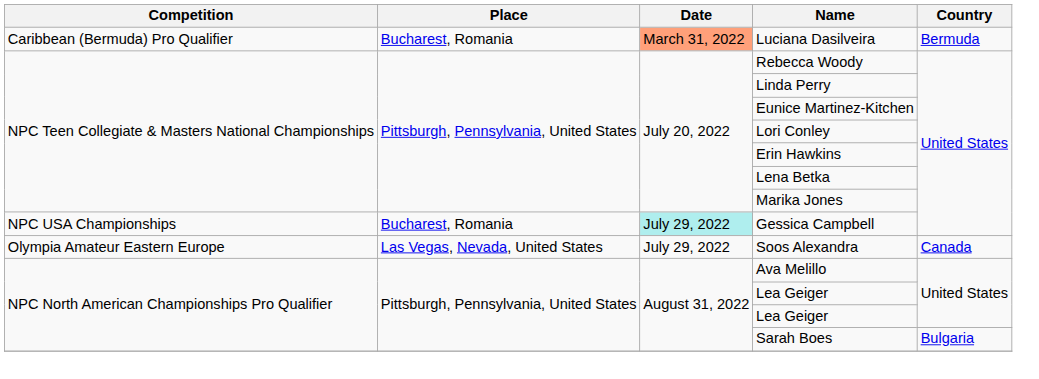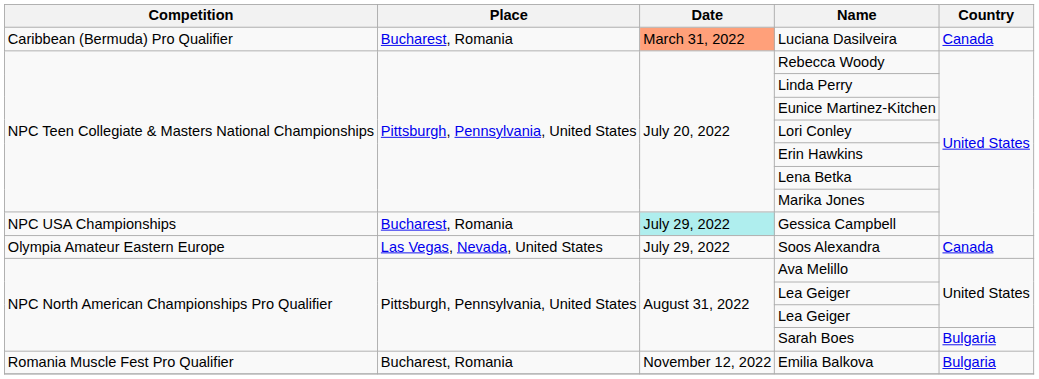 <table class="wikitable centered">
 <tr>
 <th>Competition</th>
 <th>Place</th>
 <th>Date</th>
 <th>Name</th>
 <th>Country</th>
 </tr>
 <tr>
 <td>Caribbean (Bermuda) Pro Qualifier</td>
 <td> <a href='#'>Bucharest</a>, Romania</td>
 <td style="background: lightsalmon;">March 31, 2022</td>
 <td>Luciana Dasilveira</td>
-<td> <a href='#'>Bermuda</a></td>
+<td> <a href='#'>Canada</a></td>
 </tr>
 <tr>
 <td rowspan=7 colspan=1>NPC Teen Collegiate & Masters National Championships</td>
 <td rowspan=7 colspan=1> <a href='#'>Pittsburgh</a>, <a href='#'>Pennsylvania</a>, United States</td>
 <td rowspan=7 colspan=1>July 20, 2022</td>
 <td>Rebecca Woody</td>
 <td rowspan=8 colspan=1> <a href='#'>United States</a></td>
 </tr>
 <tr>
 <td>Linda Perry</td>
 </tr>
 <tr>
 <td>Eunice Martinez-Kitchen</td>
 </tr>
 <tr>
 <td>Lori Conley</td>
 </tr>
 <tr>
 <td>Erin Hawkins</td>
 </tr>
 <tr>
 <td>Lena Betka</td>
 </tr>
 <tr>
 <td>Marika Jones</td>
 </tr>
 <tr>
 <td>NPC USA Championships</td>
 <td> <a href='#'>Bucharest</a>, Romania</td>
 <td style="background: paleturquoise;">July 29, 2022</td>
 <td>Gessica Campbell</td>
 </tr>
 <tr>
 <td>Olympia Amateur Eastern Europe</td>
 <td> <a href='#'>Las Vegas</a>, <a href='#'>Nevada</a>, United States</td>
 <td>July 29, 2022</td>
 <td>Soos Alexandra</td>
 <td> <a href='#'>Canada</a></td>
 </tr>
 <tr>
 <td rowspan=4 colspan=1>NPC North American Championships Pro Qualifier</td>
 <td rowspan=4 colspan=1> Pittsburgh, Pennsylvania, United States</td>
 <td rowspan=4 colspan=1>August 31, 2022</td>
 <td>Ava Melillo</td>
 <td rowspan=3 colspan=1> United States</td>
 </tr>
 <tr>
 <td>Lea Geiger</td>
 </tr>
 <tr>
 <td>Lea Geiger</td>
 </tr>
 <tr>
 <td>Sarah Boes</td>
 <td> <a href='#'>Bulgaria</a></td>
 </tr>
 <tr>
+<td>Romania Muscle Fest Pro Qualifier</td>
+<td> Bucharest, Romania</td>
+<td>November 12, 2022</td>
+<td>Emilia Balkova</td>
+<td> <a href='#'>Bulgaria</a></td>
+</tr>
+<tr>
 </tr>
 </table>
